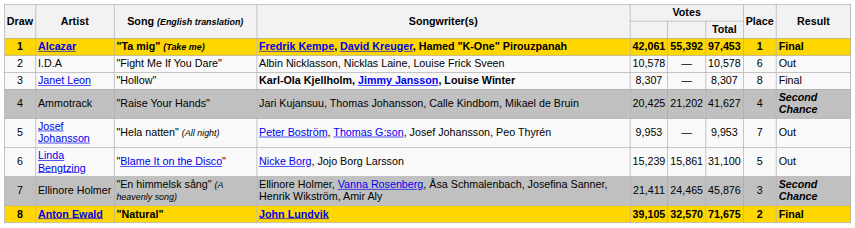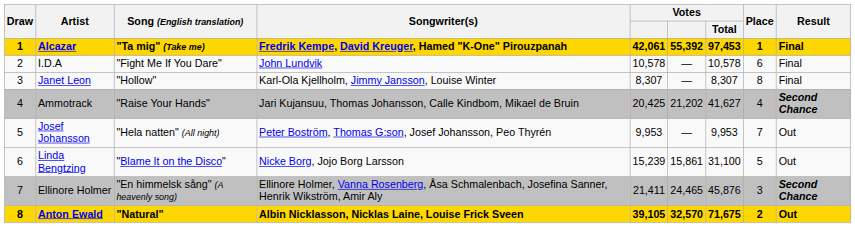 <table class="sortable wikitable" style="margin: 1em auto 1em auto; text-align:center;">
 <tr>
 <th rowspan="2">Draw</th>
 <th rowspan="2">Artist</th>
 <th rowspan="2">Song <small><em>(English translation)</em></small></th>
 <th rowspan="2">Songwriter(s)</th>
 <th colspan="3" class="unsortable">Votes</th>
 <th rowspan="2">Place</th>
 <th rowspan="2">Result</th>
 </tr>
 <tr>
 <th></th>
 <th></th>
 <th>Total</th>
 </tr>
 <tr style="font-weight:bold;background:gold;">
 <td>1</td>
 <td align="left"><a href='#'>Alcazar</a></td>
 <td align="left">"Ta mig" <small><em>(Take me)</em></small></td>
 <td align="left"><a href='#'>Fredrik Kempe</a>, <a href='#'>David Kreuger</a>, Hamed "K-One" Pirouzpanah</td>
 <td>42,061</td>
 <td>55,392</td>
 <td>97,453</td>
 <td>1</td>
 <td align="left">Final</td>
 </tr>
 <tr>
 <td>2</td>
 <td align="left">I.D.A</td>
 <td align="left">"Fight Me If You Dare"</td>
-<td align="left">Albin Nicklasson, Nicklas Laine, Louise Frick Sveen</td>
+<td align="left"><a href='#'>John Lundvik</a></td>
 <td>10,578</td>
 <td>—</td>
 <td>10,578</td>
 <td>6</td>
-<td align="left">Out</td>
+<td align="left">Final</td>
 </tr>
 <tr>
 <td>3</td>
 <td align="left"><a href='#'>Janet Leon</a></td>
 <td align="left">"Hollow"</td>
-<td align="left"><strong>Karl-Ola Kjellholm, <a href='#'>Jimmy Jansson</a>, Louise Winter</strong></td>
+<td align="left">Karl-Ola Kjellholm, <a href='#'>Jimmy Jansson</a>, Louise Winter</td>
 <td>8,307</td>
 <td>—</td>
 <td>8,307</td>
 <td>8</td>
 <td align="left">Final</td>
 </tr>
 <tr style="background:silver;">
 <td>4</td>
 <td align="left">Ammotrack</td>
 <td align="left">"Raise Your Hands"</td>
 <td align="left">Jari Kujansuu, Thomas Johansson, Calle Kindbom, Mikael de Bruin</td>
 <td>20,425</td>
 <td>21,202</td>
 <td>41,627</td>
 <td>4</td>
 <td align="left"><strong><em>Second Chance</em></strong></td>
 </tr>
 <tr>
 <td>5</td>
 <td align="left"><a href='#'>Josef Johansson</a></td>
 <td align="left">"Hela natten" <small><em>(All night)</em></small></td>
 <td align="left"><a href='#'>Peter Boström</a>, <a href='#'>Thomas G:son</a>, Josef Johansson, Peo Thyrén</td>
 <td>9,953</td>
 <td>—</td>
 <td>9,953</td>
 <td>7</td>
 <td align="left">Out</td>
 </tr>
 <tr>
 <td>6</td>
 <td align="left"><a href='#'>Linda Bengtzing</a></td>
 <td align="left">"<a href='#'>Blame It on the Disco</a>"</td>
 <td align="left"><a href='#'>Nicke Borg</a>, Jojo Borg Larsson</td>
 <td>15,239</td>
 <td>15,861</td>
 <td>31,100</td>
 <td>5</td>
 <td align="left">Out</td>
 </tr>
 <tr style="background:silver;">
 <td>7</td>
 <td align="left">Ellinore Holmer</td>
 <td align="left">"En himmelsk sång" <small><em>(A heavenly song)</em></small></td>
 <td align="left">Ellinore Holmer, <a href='#'>Vanna Rosenberg</a>, Åsa Schmalenbach, Josefina Sanner, Henrik Wikström, Amir Aly</td>
 <td>21,411</td>
 <td>24,465</td>
 <td>45,876</td>
 <td>3</td>
 <td align="left"><strong><em>Second Chance</em></strong></td>
 </tr>
 <tr style="font-weight:bold;background:gold;">
 <td>8</td>
 <td align="left"><a href='#'>Anton Ewald</a></td>
 <td align="left">"Natural"</td>
-<td align="left"><a href='#'>John Lundvik</a></td>
+<td align="left">Albin Nicklasson, Nicklas Laine, Louise Frick Sveen</td>
 <td>39,105</td>
 <td>32,570</td>
 <td>71,675</td>
 <td>2</td>
-<td align="left">Final</td>
+<td align="left">Out</td>
 </tr>
 </table>
